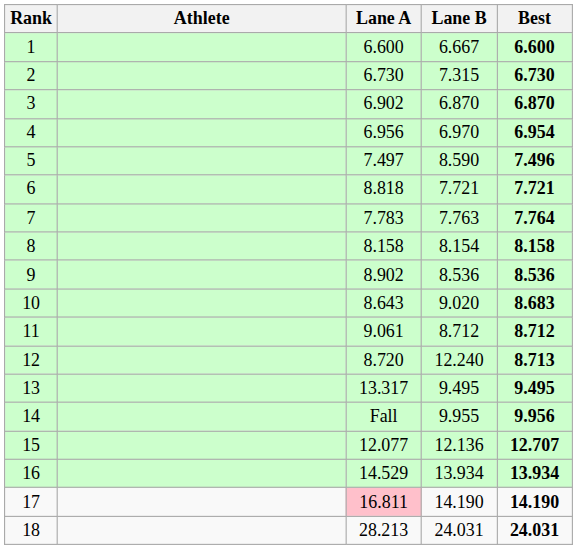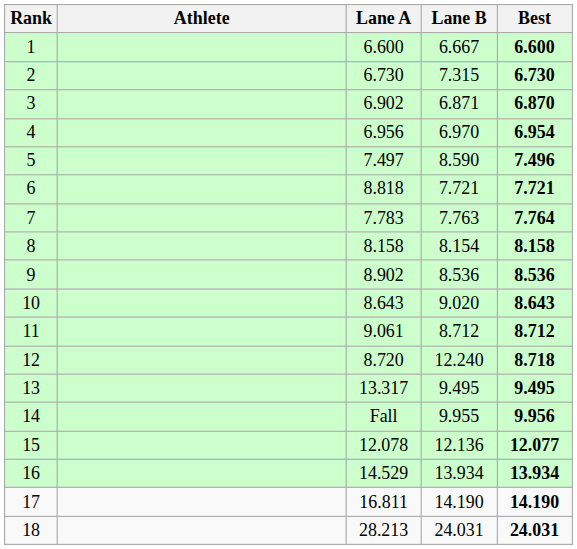 <table class="wikitable" style="text-align:center">
 <tr>
 <th width=40>Rank</th>
 <th width=250>Athlete</th>
 <th width=60>Lane A</th>
 <th width=60>Lane B</th>
 <th width=60>Best</th>
 </tr>
 <tr bgcolor="ccffcc">
 <td>1</td>
 <td align=left></td>
 <td>6.600</td>
 <td>6.667</td>
 <td><strong>6.600</strong></td>
 </tr>
 <tr bgcolor="ccffcc">
 <td>2</td>
 <td align=left></td>
 <td>6.730</td>
 <td>7.315</td>
 <td><strong>6.730</strong></td>
 </tr>
 <tr bgcolor="ccffcc">
 <td>3</td>
 <td align=left></td>
 <td>6.902</td>
-<td>6.870</td>
+<td>6.871</td>
 <td><strong>6.870</strong></td>
 </tr>
 <tr bgcolor="ccffcc">
 <td>4</td>
 <td align=left></td>
 <td>6.956</td>
 <td>6.970</td>
 <td><strong>6.954</strong></td>
 </tr>
 <tr bgcolor="ccffcc">
 <td>5</td>
 <td align=left></td>
 <td>7.497</td>
 <td>8.590</td>
 <td><strong>7.496</strong></td>
 </tr>
 <tr bgcolor="ccffcc">
 <td>6</td>
 <td align=left></td>
 <td>8.818</td>
 <td>7.721</td>
 <td><strong>7.721</strong></td>
 </tr>
 <tr bgcolor="ccffcc">
 <td>7</td>
 <td align=left></td>
 <td>7.783</td>
 <td>7.763</td>
 <td><strong>7.764</strong></td>
 </tr>
 <tr bgcolor="ccffcc">
 <td>8</td>
 <td align=left></td>
 <td>8.158</td>
 <td>8.154</td>
 <td><strong>8.158</strong></td>
 </tr>
 <tr bgcolor="ccffcc">
 <td>9</td>
 <td align=left></td>
 <td>8.902</td>
 <td>8.536</td>
 <td><strong>8.536</strong></td>
 </tr>
 <tr bgcolor="ccffcc">
 <td>10</td>
 <td align=left></td>
 <td>8.643</td>
 <td>9.020</td>
-<td><strong>8.683</strong></td>
+<td><strong>8.643</strong></td>
 </tr>
 <tr bgcolor="ccffcc">
 <td>11</td>
 <td align=left></td>
 <td>9.061</td>
 <td>8.712</td>
 <td><strong>8.712</strong></td>
 </tr>
 <tr bgcolor="ccffcc">
 <td>12</td>
 <td align=left></td>
 <td>8.720</td>
 <td>12.240</td>
-<td><strong>8.713</strong></td>
+<td><strong>8.718</strong></td>
 </tr>
 <tr bgcolor="ccffcc">
 <td>13</td>
 <td align=left></td>
 <td>13.317</td>
 <td>9.495</td>
 <td><strong>9.495</strong></td>
 </tr>
 <tr bgcolor="ccffcc">
 <td>14</td>
 <td align=left></td>
 <td>Fall</td>
 <td>9.955</td>
 <td><strong>9.956</strong></td>
 </tr>
 <tr bgcolor="ccffcc">
 <td>15</td>
 <td align=left></td>
-<td>12.077</td>
+<td>12.078</td>
 <td>12.136</td>
-<td><strong>12.707</strong></td>
+<td><strong>12.077</strong></td>
 </tr>
 <tr bgcolor="ccffcc">
 <td>16</td>
 <td align=left></td>
 <td>14.529</td>
 <td>13.934</td>
 <td><strong>13.934</strong></td>
 </tr>
 <tr>
 <td>17</td>
 <td align=left></td>
-<td style="background: pink;">16.811</td>
+<td>16.811</td>
 <td>14.190</td>
 <td><strong>14.190</strong></td>
 </tr>
 <tr>
 <td>18</td>
 <td align=left></td>
 <td>28.213</td>
 <td>24.031</td>
 <td><strong>24.031</strong></td>
 </tr>
 </table>
